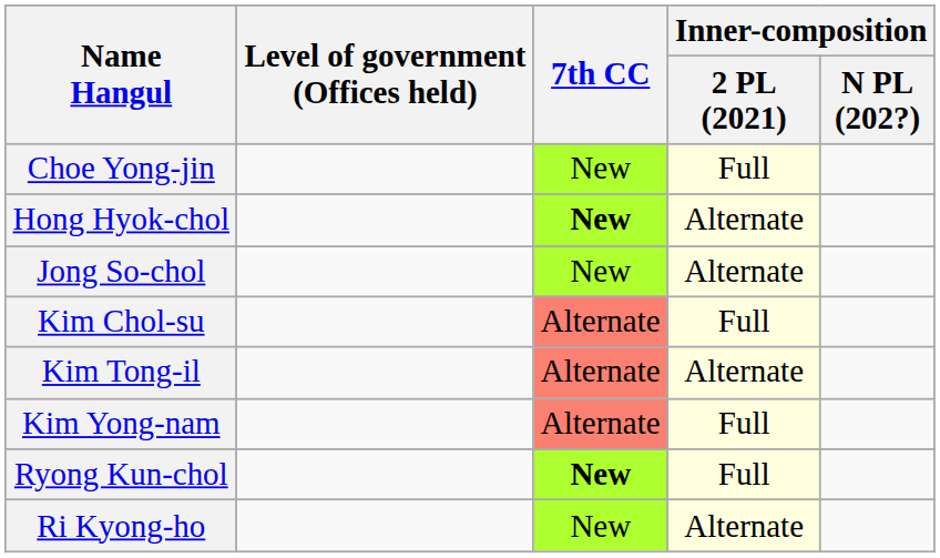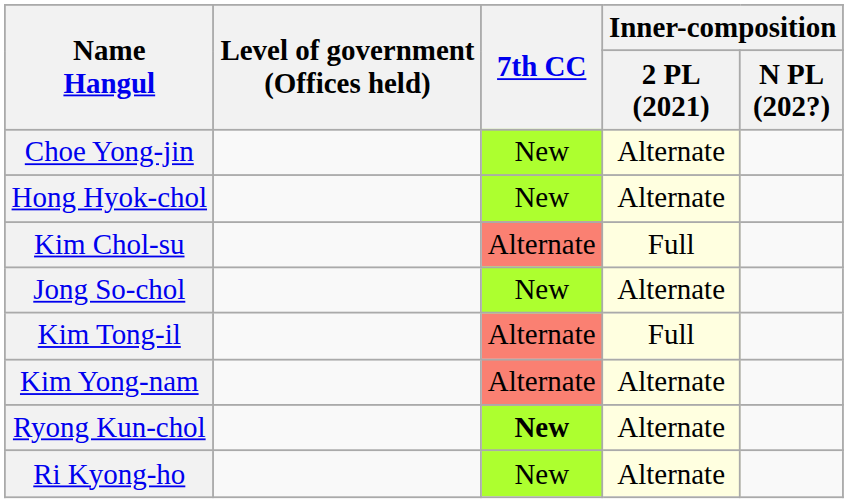 <table class="wikitable sortable">
 <tr>
 <th rowspan="2">Name<br><a href='#'>Hangul</a></th>
 <th rowspan="2">Level of government<br>(Offices held)</th>
 <th rowspan="2"><a href='#'>7th CC</a></th>
 <th colspan="2">Inner-composition</th>
 </tr>
 <tr>
 <th>2 PL<br>(2021)</th>
 <th>N PL<br>(202?)</th>
 </tr>
 <tr>
 <th align="center" scope="row" style="font-weight:normal;"><a href='#'>Choe Yong-jin</a></th>
 <td></td>
 <td align="center" style="background: GreenYellow">New</td>
-<td data-sort-value="1" align="center" style="background: LightYellow">Full</td>
+<td data-sort-value="1" align="center" style="background: LightYellow">Alternate</td>
 <td data-sort-value="100"></td>
 </tr>
 <tr>
 <th align="center" scope="row" style="font-weight:normal;"><a href='#'>Hong Hyok-chol</a></th>
-<td></td>
-<td align="center" style="background: GreenYellow"><strong>New</strong></td>
-<td data-sort-value="1" align="center" style="background: LightYellow">Alternate</td>
-<td data-sort-value="100"></td>
-</tr>
-<tr>
-<th align="center" scope="row" style="font-weight:normal;"><a href='#'>Jong So-chol</a></th>
 <td></td>
 <td align="center" style="background: GreenYellow">New</td>
 <td data-sort-value="1" align="center" style="background: LightYellow">Alternate</td>
 <td data-sort-value="100"></td>
 </tr>
 <tr>
 <th align="center" scope="row" style="font-weight:normal;"><a href='#'>Kim Chol-su</a></th>
 <td></td>
 <td align="center" style="background: Salmon">Alternate</td>
 <td data-sort-value="1" align="center" style="background: LightYellow">Full</td>
 <td data-sort-value="100"></td>
 </tr>
 <tr>
+<th align="center" scope="row" style="font-weight:normal;"><a href='#'>Jong So-chol</a></th>
+<td></td>
+<td align="center" style="background: GreenYellow">New</td>
+<td data-sort-value="1" align="center" style="background: LightYellow">Alternate</td>
+<td data-sort-value="100"></td>
+</tr>
+<tr>
 <th align="center" scope="row" style="font-weight:normal;"><a href='#'>Kim Tong-il</a></th>
+<td></td>
+<td align="center" style="background: Salmon">Alternate</td>
+<td data-sort-value="1" align="center" style="background: LightYellow">Full</td>
+<td data-sort-value="100"></td>
+</tr>
+<tr>
+<th align="center" scope="row" style="font-weight:normal;"><a href='#'>Kim Yong-nam</a></th>
 <td></td>
 <td align="center" style="background: Salmon">Alternate</td>
 <td data-sort-value="1" align="center" style="background: LightYellow">Alternate</td>
 <td data-sort-value="100"></td>
 </tr>
 <tr>
-<th align="center" scope="row" style="font-weight:normal;"><a href='#'>Kim Yong-nam</a></th>
-<td></td>
-<td align="center" style="background: Salmon">Alternate</td>
-<td data-sort-value="1" align="center" style="background: LightYellow">Full</td>
-<td data-sort-value="100"></td>
-</tr>
-<tr>
 <th align="center" scope="row" style="font-weight:normal;"><a href='#'>Ryong Kun-chol</a></th>
 <td></td>
 <td align="center" style="background: GreenYellow"><strong>New</strong></td>
-<td data-sort-value="1" align="center" style="background: LightYellow">Full</td>
+<td data-sort-value="1" align="center" style="background: LightYellow">Alternate</td>
 <td data-sort-value="100"></td>
 </tr>
 <tr>
 <th align="center" scope="row" style="font-weight:normal;"><a href='#'>Ri Kyong-ho</a></th>
 <td></td>
 <td align="center" style="background: GreenYellow">New</td>
 <td data-sort-value="1" align="center" style="background: LightYellow">Alternate</td>
 <td data-sort-value="100"></td>
 </tr>
 </table>
